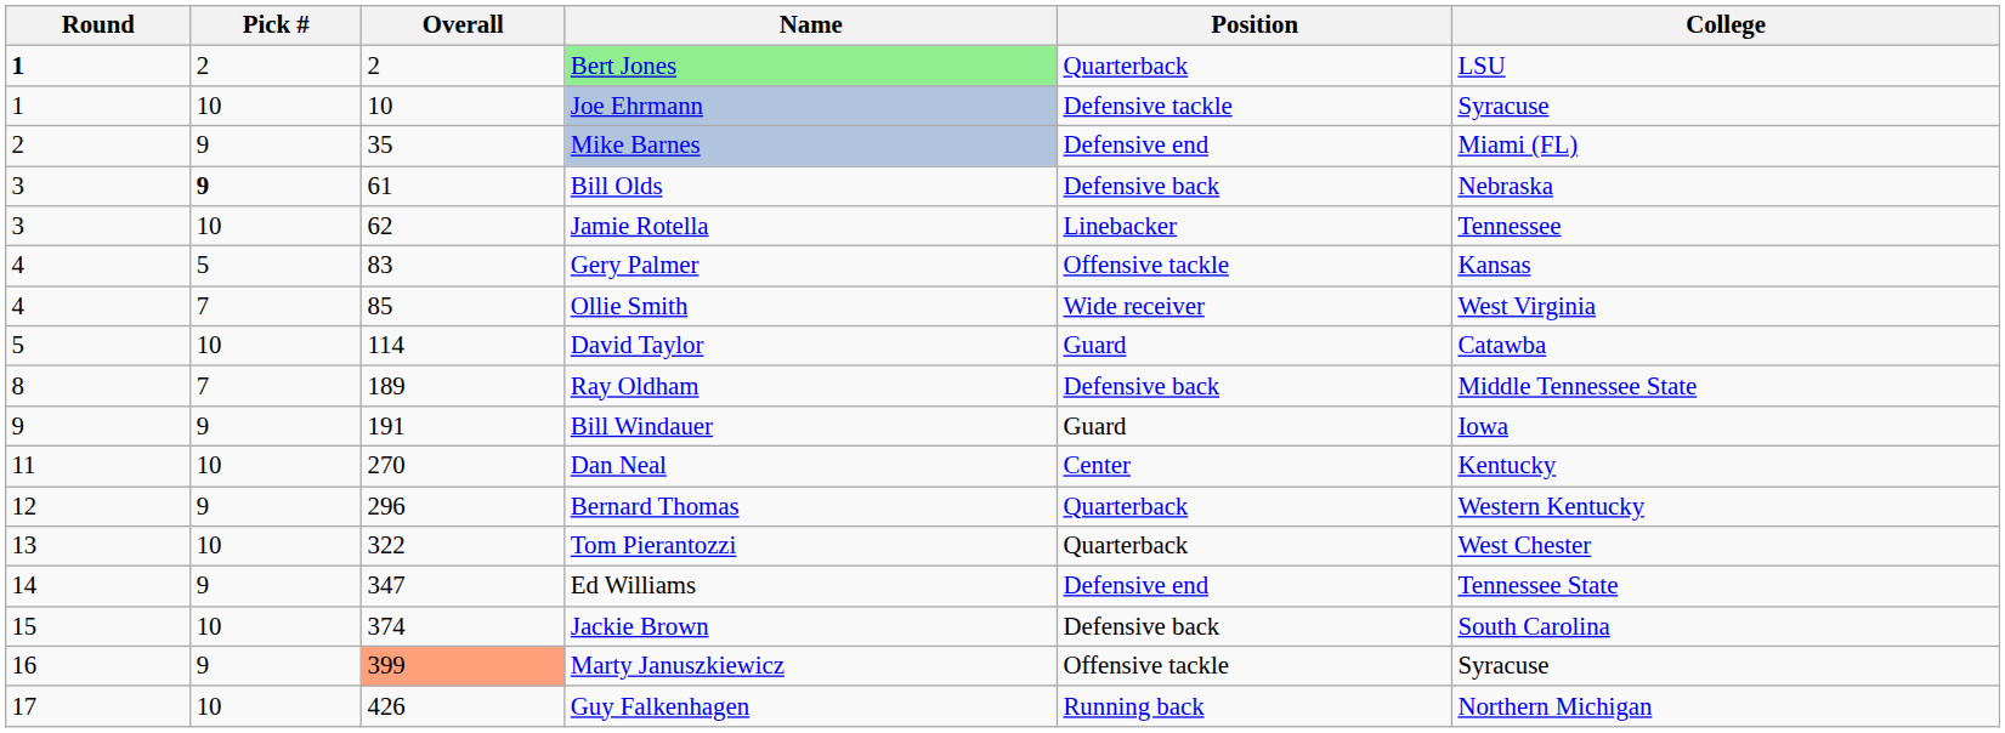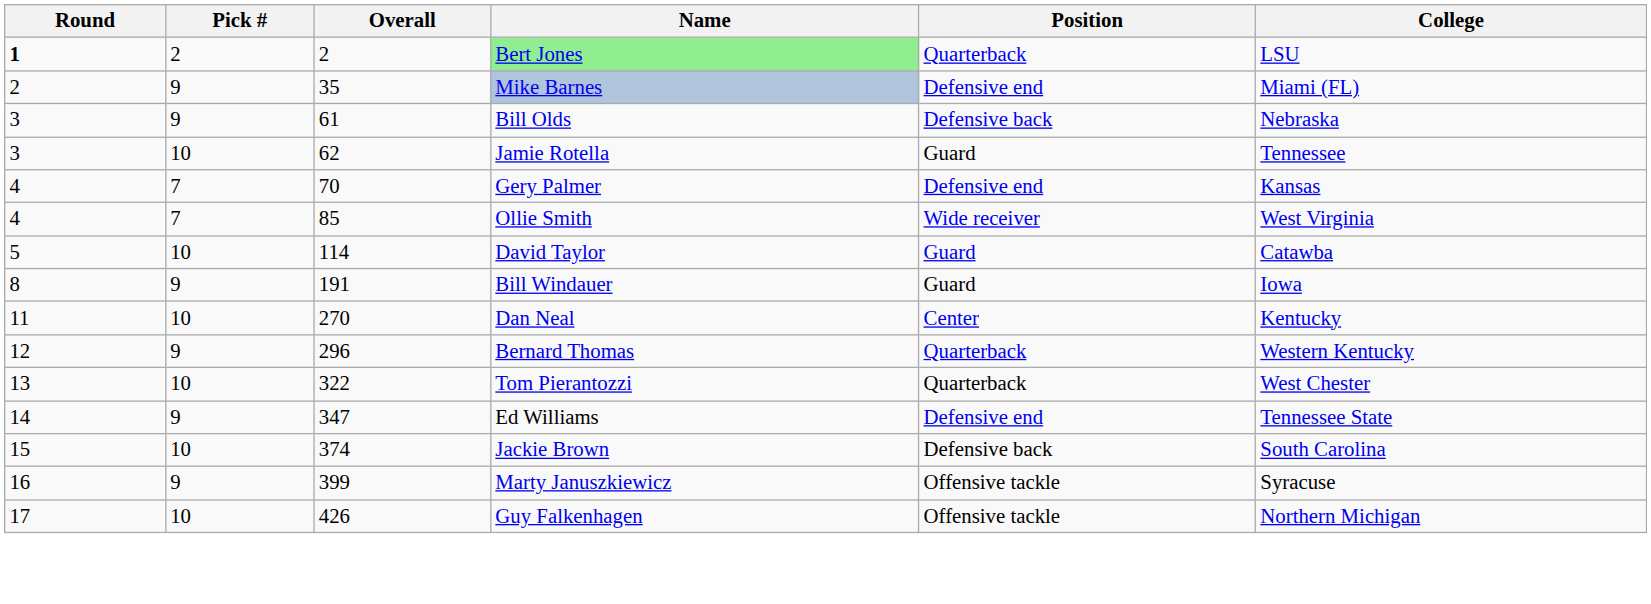 <table class="wikitable sortable sortable" style="width: 100%">
 <tr>
 <th>Round</th>
 <th>Pick #</th>
 <th>Overall</th>
 <th>Name</th>
 <th>Position</th>
 <th>College</th>
 </tr>
 <tr>
 <td><strong>1</strong></td>
 <td>2</td>
 <td>2</td>
 <td bgcolor=lightgreen><a href='#'>Bert Jones</a></td>
 <td><a href='#'>Quarterback</a></td>
 <td><a href='#'>LSU</a></td>
 </tr>
 <tr>
-<td>1</td>
-<td>10</td>
-<td>10</td>
-<td bgcolor=lightsteelblue><a href='#'>Joe Ehrmann</a></td>
-<td><a href='#'>Defensive tackle</a></td>
-<td><a href='#'>Syracuse</a></td>
-</tr>
-<tr>
 <td>2</td>
 <td>9</td>
 <td>35</td>
 <td bgcolor=lightsteelblue><a href='#'>Mike Barnes</a></td>
 <td><a href='#'>Defensive end</a></td>
 <td><a href='#'>Miami (FL)</a></td>
 </tr>
 <tr>
 <td>3</td>
-<td><strong>9</strong></td>
+<td>9</td>
 <td>61</td>
 <td><a href='#'>Bill Olds</a></td>
 <td><a href='#'>Defensive back</a></td>
 <td><a href='#'>Nebraska</a></td>
 </tr>
 <tr>
 <td>3</td>
 <td>10</td>
 <td>62</td>
 <td><a href='#'>Jamie Rotella</a></td>
-<td><a href='#'>Linebacker</a></td>
+<td>Guard</td>
 <td><a href='#'>Tennessee</a></td>
 </tr>
 <tr>
 <td>4</td>
-<td>5</td>
-<td>83</td>
+<td>7</td>
+<td>70</td>
 <td><a href='#'>Gery Palmer</a></td>
-<td><a href='#'>Offensive tackle</a></td>
+<td><a href='#'>Defensive end</a></td>
 <td><a href='#'>Kansas</a></td>
 </tr>
 <tr>
 <td>4</td>
 <td>7</td>
 <td>85</td>
 <td><a href='#'>Ollie Smith</a></td>
 <td><a href='#'>Wide receiver</a></td>
 <td><a href='#'>West Virginia</a></td>
 </tr>
 <tr>
 <td>5</td>
 <td>10</td>
 <td>114</td>
 <td><a href='#'>David Taylor</a></td>
 <td><a href='#'>Guard</a></td>
 <td><a href='#'>Catawba</a></td>
 </tr>
 <tr>
 <td>8</td>
-<td>7</td>
-<td>189</td>
-<td><a href='#'>Ray Oldham</a></td>
-<td><a href='#'>Defensive back</a></td>
-<td><a href='#'>Middle Tennessee State</a></td>
-</tr>
-<tr>
-<td>9</td>
 <td>9</td>
 <td>191</td>
 <td><a href='#'>Bill Windauer</a></td>
 <td>Guard</td>
 <td><a href='#'>Iowa</a></td>
 </tr>
 <tr>
 <td>11</td>
 <td>10</td>
 <td>270</td>
 <td><a href='#'>Dan Neal</a></td>
 <td><a href='#'>Center</a></td>
 <td><a href='#'>Kentucky</a></td>
 </tr>
 <tr>
 <td>12</td>
 <td>9</td>
 <td>296</td>
 <td><a href='#'>Bernard Thomas</a></td>
 <td><a href='#'>Quarterback</a></td>
 <td><a href='#'>Western Kentucky</a></td>
 </tr>
 <tr>
 <td>13</td>
 <td>10</td>
 <td>322</td>
 <td><a href='#'>Tom Pierantozzi</a></td>
 <td>Quarterback</td>
 <td><a href='#'>West Chester</a></td>
 </tr>
 <tr>
 <td>14</td>
 <td>9</td>
 <td>347</td>
 <td>Ed Williams</td>
 <td><a href='#'>Defensive end</a></td>
 <td><a href='#'>Tennessee State</a></td>
 </tr>
 <tr>
 <td>15</td>
 <td>10</td>
 <td>374</td>
 <td><a href='#'>Jackie Brown</a></td>
 <td>Defensive back</td>
 <td><a href='#'>South Carolina</a></td>
 </tr>
 <tr>
 <td>16</td>
 <td>9</td>
-<td style="background: lightsalmon;">399</td>
+<td>399</td>
 <td><a href='#'>Marty Januszkiewicz</a></td>
 <td>Offensive tackle</td>
 <td>Syracuse</td>
 </tr>
 <tr>
 <td>17</td>
 <td>10</td>
 <td>426</td>
 <td><a href='#'>Guy Falkenhagen</a></td>
-<td><a href='#'>Running back</a></td>
+<td>Offensive tackle</td>
 <td><a href='#'>Northern Michigan</a></td>
 </tr>
 </table>
